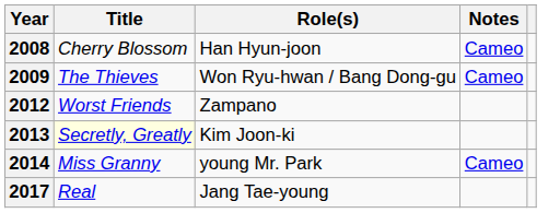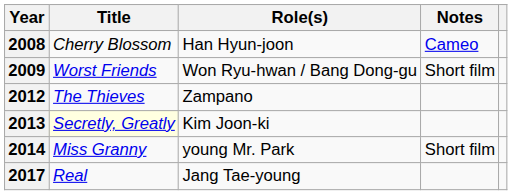 <table class="wikitable plainrowheaders sortable">
 <tr>
 <th scope="col">Year</th>
 <th scope="col">Title</th>
 <th scope="col">Role(s)</th>
 <th scope="col" class="unsortable">Notes</th>
 <th scope="col" class="unsortable"></th>
 </tr>
 <tr>
 <th scope="row">2008</th>
 <td><em>Cherry Blossom</em></td>
 <td>Han Hyun-joon</td>
 <td><a href='#'>Cameo</a></td>
 <td></td>
 </tr>
 <tr>
 <th scope="row">2009</th>
-<td><em><a href='#'>The Thieves</a></em></td>
+<td><em><a href='#'>Worst Friends</a></em></td>
 <td>Won Ryu-hwan / Bang Dong-gu</td>
-<td><a href='#'>Cameo</a></td>
+<td>Short film</td>
 <td style="text-align:center"></td>
 </tr>
 <tr>
 <th scope="row">2012</th>
-<td><em><a href='#'>Worst Friends</a></em></td>
+<td><em><a href='#'>The Thieves</a></em></td>
 <td>Zampano</td>
 <td></td>
 <td style="text-align:center"></td>
 </tr>
 <tr>
 <th scope="row">2013</th>
 <td style="background: lightyellow;"><em><a href='#'>Secretly, Greatly</a></em></td>
 <td>Kim Joon-ki</td>
 <td></td>
 <td style="text-align:center"></td>
 </tr>
 <tr>
 <th scope="row">2014</th>
 <td><em><a href='#'>Miss Granny</a></em></td>
 <td>young Mr. Park</td>
-<td><a href='#'>Cameo</a></td>
+<td>Short film</td>
 <td style="text-align:center"></td>
 </tr>
 <tr>
 <th scope="row">2017</th>
 <td><em><a href='#'>Real</a></em></td>
 <td>Jang Tae-young</td>
 <td></td>
 <td style="text-align:center"></td>
 </tr>
 </table>
